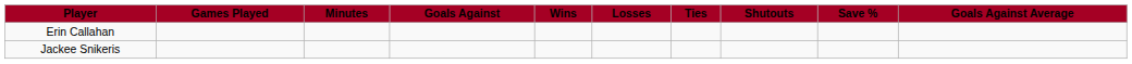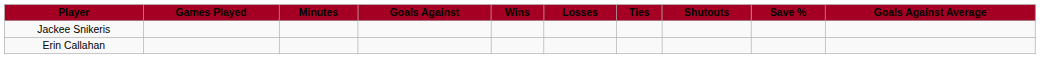 <table class="wikitable" style="width:80%;">
 <tr style="text-align:center; background:#a50024; color:black;">
 <td><strong>Player</strong></td>
 <td><strong>Games Played</strong></td>
 <td><strong>Minutes</strong></td>
 <td><strong>Goals Against</strong></td>
 <td><strong>Wins</strong></td>
 <td><strong>Losses</strong></td>
 <td><strong>Ties</strong></td>
 <td><strong>Shutouts</strong></td>
 <td><strong>Save %</strong></td>
 <td><strong>Goals Against Average</strong></td>
 </tr>
 <tr style="text-align:center;" bgcolor="">
+<td>Jackee Snikeris</td>
+<td></td>
+<td></td>
+<td></td>
+<td></td>
+<td></td>
+<td></td>
+<td></td>
+<td></td>
+<td></td>
+</tr>
+<tr style="text-align:center;" bgcolor="">
 <td>Erin Callahan</td>
 <td></td>
 <td></td>
 <td></td>
 <td></td>
 <td></td>
 <td></td>
 <td></td>
 <td></td>
 <td></td>
 </tr>
-<tr style="text-align:center;" bgcolor="">
-<td>Jackee Snikeris</td>
-<td></td>
-<td></td>
-<td></td>
-<td></td>
-<td></td>
-<td></td>
-<td></td>
-<td></td>
-<td></td>
-</tr>
 </table>
